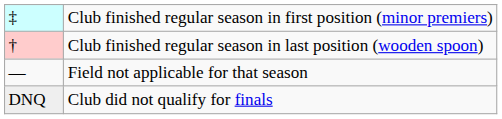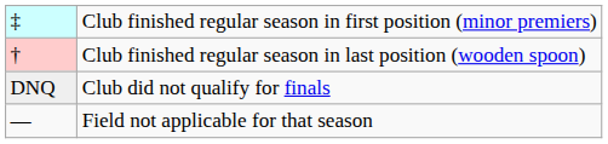 <table class="wikitable">
 <tr>
 <td style="background:#CCFFFF; width:3em">‡</td>
 <td>Club finished regular season in first position (<a href='#'>minor premiers</a>)</td>
 </tr>
 <tr>
 <td style="background-color:#fcc; width:3em">†</td>
 <td>Club finished regular season in last position (<a href='#'>wooden spoon</a>)</td>
 </tr>
 <tr>
+<td style="background:#efefef;">DNQ</td>
+<td>Club did not qualify for <a href='#'>finals</a></td>
+</tr>
+<tr>
 <td>—</td>
 <td>Field not applicable for that season</td>
 </tr>
-<tr>
-<td style="background:#efefef;">DNQ</td>
-<td>Club did not qualify for <a href='#'>finals</a></td>
-</tr>
 </table>
